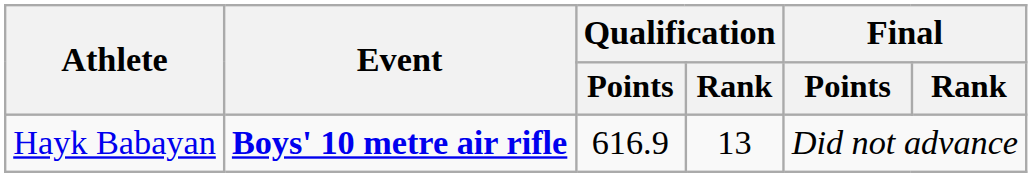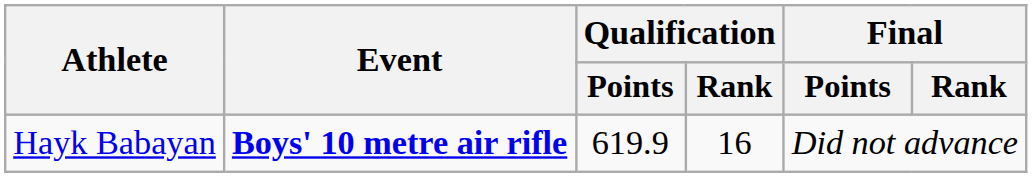 <table class="wikitable" style="font-size:90%;">
 <tr>
 <th rowspan=2>Athlete</th>
 <th rowspan=2>Event</th>
 <th colspan=2>Qualification</th>
 <th colspan=2>Final</th>
 </tr>
 <tr style="font-size:95%">
 <th>Points</th>
 <th>Rank</th>
 <th>Points</th>
 <th>Rank</th>
 </tr>
 <tr align=center>
 <td align=left><a href='#'>Hayk Babayan</a></td>
 <td align=left><strong><a href='#'>Boys' 10 metre air rifle</a></strong></td>
-<td>616.9</td>
-<td>13</td>
+<td>619.9</td>
+<td>16</td>
 <td colspan=2><em>Did not advance</em></td>
 </tr>
 </table>
